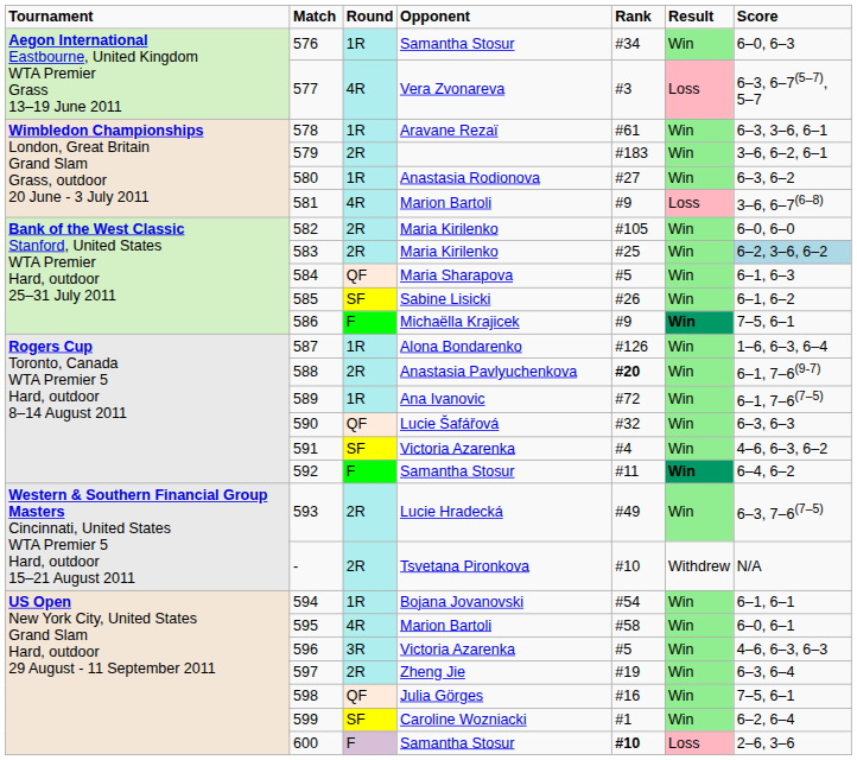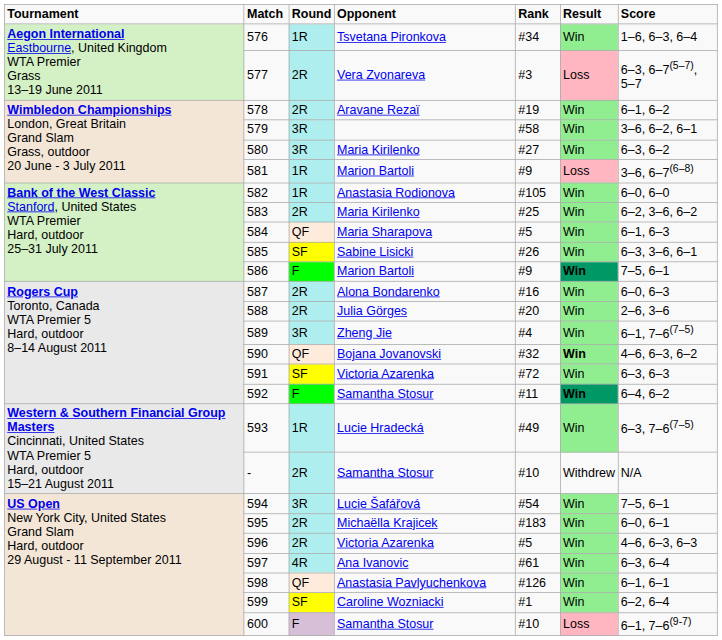 <table class="wikitable">
 <tr style="font-weight:bold">
 <td style="width:300px;">Tournament</td>
 <td style="width:50px;">Match</td>
 <td style="width:50px;">Round</td>
 <td style="width:225px;">Opponent</td>
 <td style="width:50px;">Rank</td>
 <td style="width:50px;">Result</td>
 <td style="width:120px;">Score</td>
 </tr>
 <tr>
 <td rowspan="2" style="background:#d4f1c5; text-align:left; vertical-align:top;"><strong><a href='#'>Aegon International</a></strong><br> <a href='#'>Eastbourne</a>, United Kingdom<br>WTA Premier<br>Grass<br>13–19 June 2011</td>
 <td>576</td>
 <td style="background:#afeeee;">1R</td>
-<td> <a href='#'>Samantha Stosur</a></td>
+<td> <a href='#'>Tsvetana Pironkova</a></td>
 <td>#34</td>
 <td bgcolor=lightgreen>Win</td>
-<td>6–0, 6–3</td>
+<td>1–6, 6–3, 6–4</td>
 </tr>
 <tr>
 <td>577</td>
-<td style="background:#afeeee;">4R</td>
+<td style="background:#afeeee;">2R</td>
 <td> <a href='#'>Vera Zvonareva</a></td>
 <td>#3</td>
 <td bgcolor=lightpink>Loss</td>
 <td>6–3, 6–7<sup>(5–7)</sup>, 5–7</td>
 </tr>
 <tr>
 <td rowspan="4"  style="background:#f3e6d7; text-align:left; vertical-align:top;"><strong><a href='#'>Wimbledon Championships</a></strong> <br> London, Great Britain <br> Grand Slam <br> Grass, outdoor <br> 20 June - 3 July 2011</td>
 <td>578</td>
-<td style="background:#afeeee;">1R</td>
+<td style="background:#afeeee;">2R</td>
 <td> <a href='#'>Aravane Rezaï</a></td>
-<td>#61</td>
+<td>#19</td>
 <td bgcolor=lightgreen>Win</td>
-<td>6–3, 3–6, 6–1</td>
+<td>6–1, 6–2</td>
 </tr>
 <tr>
 <td>579</td>
-<td style="background:#afeeee;">2R</td>
+<td style="background:#afeeee;">3R</td>
 <td></td>
-<td>#183</td>
+<td>#58</td>
 <td bgcolor=lightgreen>Win</td>
 <td>3–6, 6–2, 6–1</td>
 </tr>
 <tr>
 <td>580</td>
-<td style="background:#afeeee;">1R</td>
-<td> <a href='#'>Anastasia Rodionova</a></td>
+<td style="background:#afeeee;">3R</td>
+<td> <a href='#'>Maria Kirilenko</a></td>
 <td>#27</td>
 <td bgcolor=lightgreen>Win</td>
 <td>6–3, 6–2</td>
 </tr>
 <tr>
 <td>581</td>
-<td style="background:#afeeee;">4R</td>
+<td style="background:#afeeee;">1R</td>
 <td> <a href='#'>Marion Bartoli</a></td>
 <td>#9</td>
 <td bgcolor=lightpink>Loss</td>
 <td>3–6, 6–7<sup>(6–8)</sup></td>
 </tr>
 <tr>
 <td rowspan="5" style="background:#d4f1c5; text-align:left; vertical-align:top;"><strong><a href='#'>Bank of the West Classic</a></strong><br> <a href='#'>Stanford</a>, United States<br>WTA Premier<br>Hard, outdoor<br>25–31 July 2011</td>
 <td>582</td>
-<td style="background:#afeeee;">2R</td>
-<td> <a href='#'>Maria Kirilenko</a></td>
+<td style="background:#afeeee;">1R</td>
+<td> <a href='#'>Anastasia Rodionova</a></td>
 <td>#105</td>
 <td bgcolor=lightgreen>Win</td>
 <td>6–0, 6–0</td>
 </tr>
 <tr>
 <td>583</td>
 <td style="background:#afeeee;">2R</td>
 <td> <a href='#'>Maria Kirilenko</a></td>
 <td>#25</td>
 <td bgcolor=lightgreen>Win</td>
-<td style="background: lightblue;">6–2, 3–6, 6–2</td>
+<td>6–2, 3–6, 6–2</td>
 </tr>
 <tr>
 <td>584</td>
 <td style="background:#ffebdc;">QF</td>
 <td> <a href='#'>Maria Sharapova</a></td>
 <td>#5</td>
 <td bgcolor=lightgreen>Win</td>
 <td>6–1, 6–3</td>
 </tr>
 <tr>
 <td>585</td>
 <td style="background:yellow;">SF</td>
 <td> <a href='#'>Sabine Lisicki</a></td>
 <td>#26</td>
 <td bgcolor=lightgreen>Win</td>
-<td>6–1, 6–2</td>
+<td>6–3, 3–6, 6–1</td>
 </tr>
 <tr>
 <td>586</td>
 <td style="background:lime;">F</td>
-<td> <a href='#'>Michaëlla Krajicek</a></td>
+<td> <a href='#'>Marion Bartoli</a></td>
 <td>#9</td>
 <td bgcolor=#009966><strong>Win</strong></td>
 <td>7–5, 6–1</td>
 </tr>
 <tr>
 <td rowspan="6"  style="background:#e9e9e9; text-align:left; vertical-align:top;"><strong><a href='#'>Rogers Cup</a></strong> <br> Toronto, Canada <br> WTA Premier 5 <br> Hard, outdoor <br> 8–14 August 2011</td>
 <td>587</td>
-<td style="background:#afeeee;">1R</td>
+<td style="background:#afeeee;">2R</td>
 <td> <a href='#'>Alona Bondarenko</a></td>
-<td>#126</td>
+<td>#16</td>
 <td bgcolor=lightgreen>Win</td>
-<td>1–6, 6–3, 6–4</td>
+<td>6–0, 6–3</td>
 </tr>
 <tr>
 <td>588</td>
 <td style="background:#afeeee;">2R</td>
-<td> <a href='#'>Anastasia Pavlyuchenkova</a></td>
-<td><strong>#20</strong></td>
+<td> <a href='#'>Julia Görges</a></td>
+<td>#20</td>
 <td bgcolor=lightgreen>Win</td>
-<td>6–1, 7–6<sup>(9-7)</sup></td>
+<td>2–6, 3–6</td>
 </tr>
 <tr>
 <td>589</td>
-<td style="background:#afeeee;">1R</td>
-<td> <a href='#'>Ana Ivanovic</a></td>
-<td>#72</td>
+<td style="background:#afeeee;">3R</td>
+<td> <a href='#'>Zheng Jie</a></td>
+<td>#4</td>
 <td bgcolor=lightgreen>Win</td>
 <td>6–1, 7–6<sup>(7–5)</sup></td>
 </tr>
 <tr>
 <td>590</td>
 <td style="background:#ffebdc;">QF</td>
-<td> <a href='#'>Lucie Šafářová</a></td>
+<td> <a href='#'>Bojana Jovanovski</a></td>
 <td>#32</td>
-<td bgcolor=lightgreen>Win</td>
-<td>6–3, 6–3</td>
+<td bgcolor=lightgreen><strong>Win</strong></td>
+<td>4–6, 6–3, 6–2</td>
 </tr>
 <tr>
 <td>591</td>
 <td style="background:yellow;">SF</td>
 <td> <a href='#'>Victoria Azarenka</a></td>
-<td>#4</td>
+<td>#72</td>
 <td bgcolor=lightgreen>Win</td>
-<td>4–6, 6–3, 6–2</td>
+<td>6–3, 6–3</td>
 </tr>
 <tr>
 <td>592</td>
 <td style="background:lime;">F</td>
 <td> <a href='#'>Samantha Stosur</a></td>
 <td>#11</td>
 <td bgcolor=#009966><strong>Win</strong></td>
 <td>6–4, 6–2</td>
 </tr>
 <tr>
 <td rowspan="2"  style="background:#e9e9e9; text-align:left; vertical-align:top;"><strong><a href='#'>Western & Southern Financial Group Masters</a></strong> <br> Cincinnati, United States <br> WTA Premier 5 <br> Hard, outdoor <br> 15–21 August 2011</td>
 <td>593</td>
-<td style="background:#afeeee;">2R</td>
+<td style="background:#afeeee;">1R</td>
 <td> <a href='#'>Lucie Hradecká</a></td>
 <td>#49</td>
 <td bgcolor=lightgreen>Win</td>
 <td>6–3, 7–6<sup>(7–5)</sup></td>
 </tr>
 <tr>
 <td>-</td>
 <td style="background:#afeeee;">2R</td>
-<td> <a href='#'>Tsvetana Pironkova</a></td>
+<td> <a href='#'>Samantha Stosur</a></td>
 <td>#10</td>
 <td>Withdrew</td>
 <td>N/A</td>
 </tr>
 <tr>
 <td rowspan="7"  style="background:#f3e6d7; text-align:left; vertical-align:top;"><strong><a href='#'>US Open</a></strong><br> New York City, United States <br>Grand Slam <br> Hard, outdoor <br> 29 August - 11 September 2011</td>
 <td>594</td>
-<td style="background:#afeeee;">1R</td>
-<td> <a href='#'>Bojana Jovanovski</a></td>
+<td style="background:#afeeee;">3R</td>
+<td> <a href='#'>Lucie Šafářová</a></td>
 <td>#54</td>
 <td bgcolor=lightgreen>Win</td>
-<td>6–1, 6–1</td>
+<td>7–5, 6–1</td>
 </tr>
 <tr>
 <td>595</td>
-<td style="background:#afeeee;">4R</td>
-<td> <a href='#'>Marion Bartoli</a></td>
-<td>#58</td>
+<td style="background:#afeeee;">2R</td>
+<td> <a href='#'>Michaëlla Krajicek</a></td>
+<td>#183</td>
 <td bgcolor=lightgreen>Win</td>
 <td>6–0, 6–1</td>
 </tr>
 <tr>
 <td>596</td>
-<td style="background:#afeeee;">3R</td>
+<td style="background:#afeeee;">2R</td>
 <td> <a href='#'>Victoria Azarenka</a></td>
 <td>#5</td>
 <td bgcolor=lightgreen>Win</td>
 <td>4–6, 6–3, 6–3</td>
 </tr>
 <tr>
 <td>597</td>
-<td style="background:#afeeee;">2R</td>
-<td> <a href='#'>Zheng Jie</a></td>
-<td>#19</td>
+<td style="background:#afeeee;">4R</td>
+<td> <a href='#'>Ana Ivanovic</a></td>
+<td>#61</td>
 <td bgcolor=lightgreen>Win</td>
 <td>6–3, 6–4</td>
 </tr>
 <tr>
 <td>598</td>
 <td style="background:#ffebdc;">QF</td>
-<td> <a href='#'>Julia Görges</a></td>
-<td>#16</td>
+<td> <a href='#'>Anastasia Pavlyuchenkova</a></td>
+<td>#126</td>
 <td bgcolor=lightgreen>Win</td>
-<td>7–5, 6–1</td>
+<td>6–1, 6–1</td>
 </tr>
 <tr>
 <td>599</td>
 <td style="background:yellow;">SF</td>
 <td> <a href='#'>Caroline Wozniacki</a></td>
 <td>#1</td>
 <td bgcolor=lightgreen>Win</td>
 <td>6–2, 6–4</td>
 </tr>
 <tr>
 <td>600</td>
 <td style="background:thistle;">F</td>
 <td> <a href='#'>Samantha Stosur</a></td>
-<td><strong>#10</strong></td>
+<td>#10</td>
 <td bgcolor=lightpink>Loss</td>
-<td>2–6, 3–6</td>
+<td>6–1, 7–6<sup>(9-7)</sup></td>
 </tr>
 </table>
